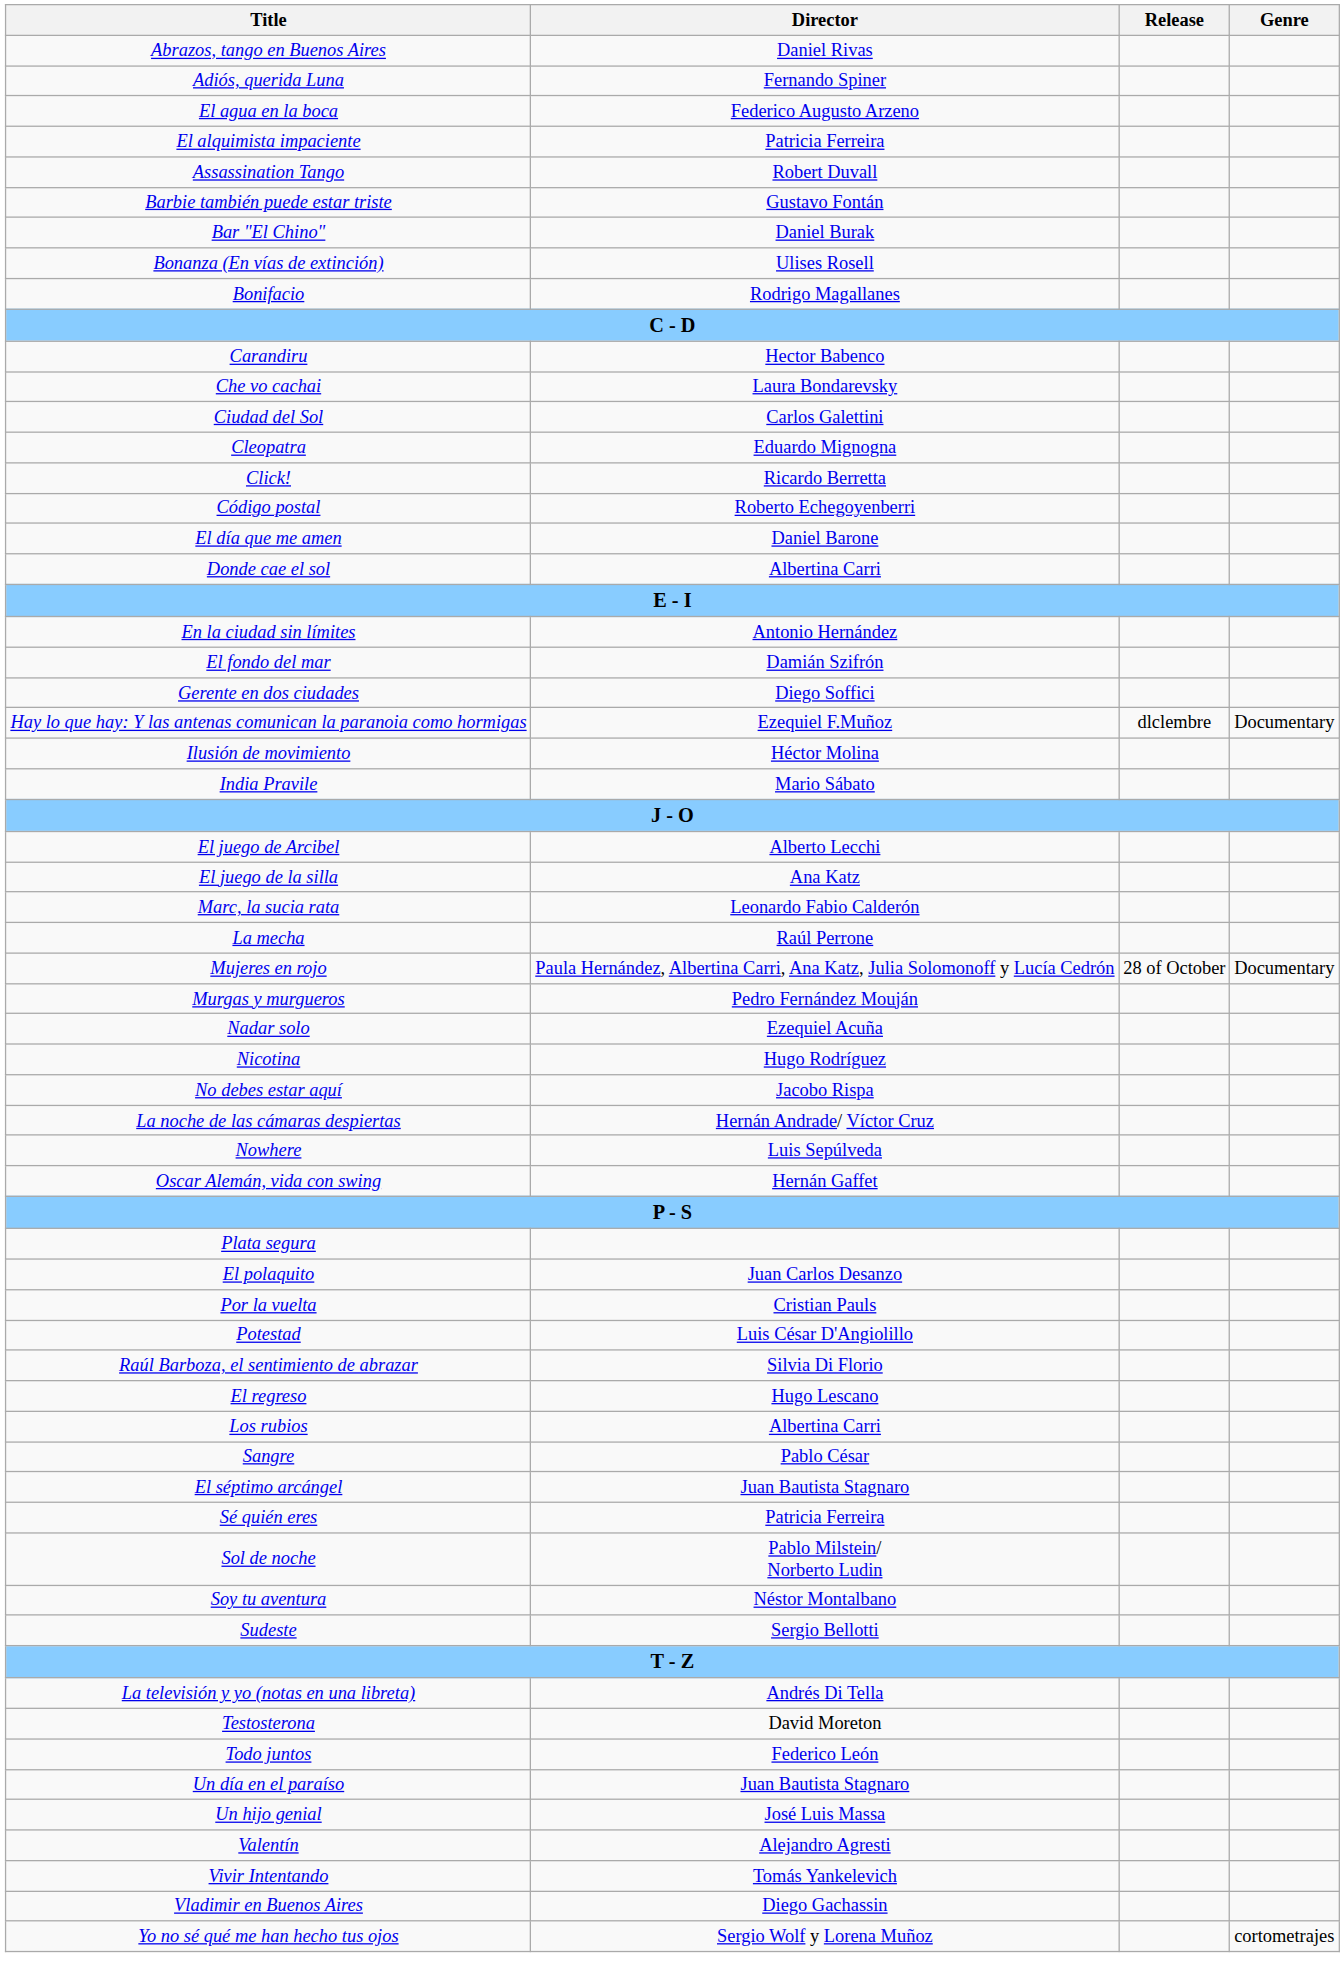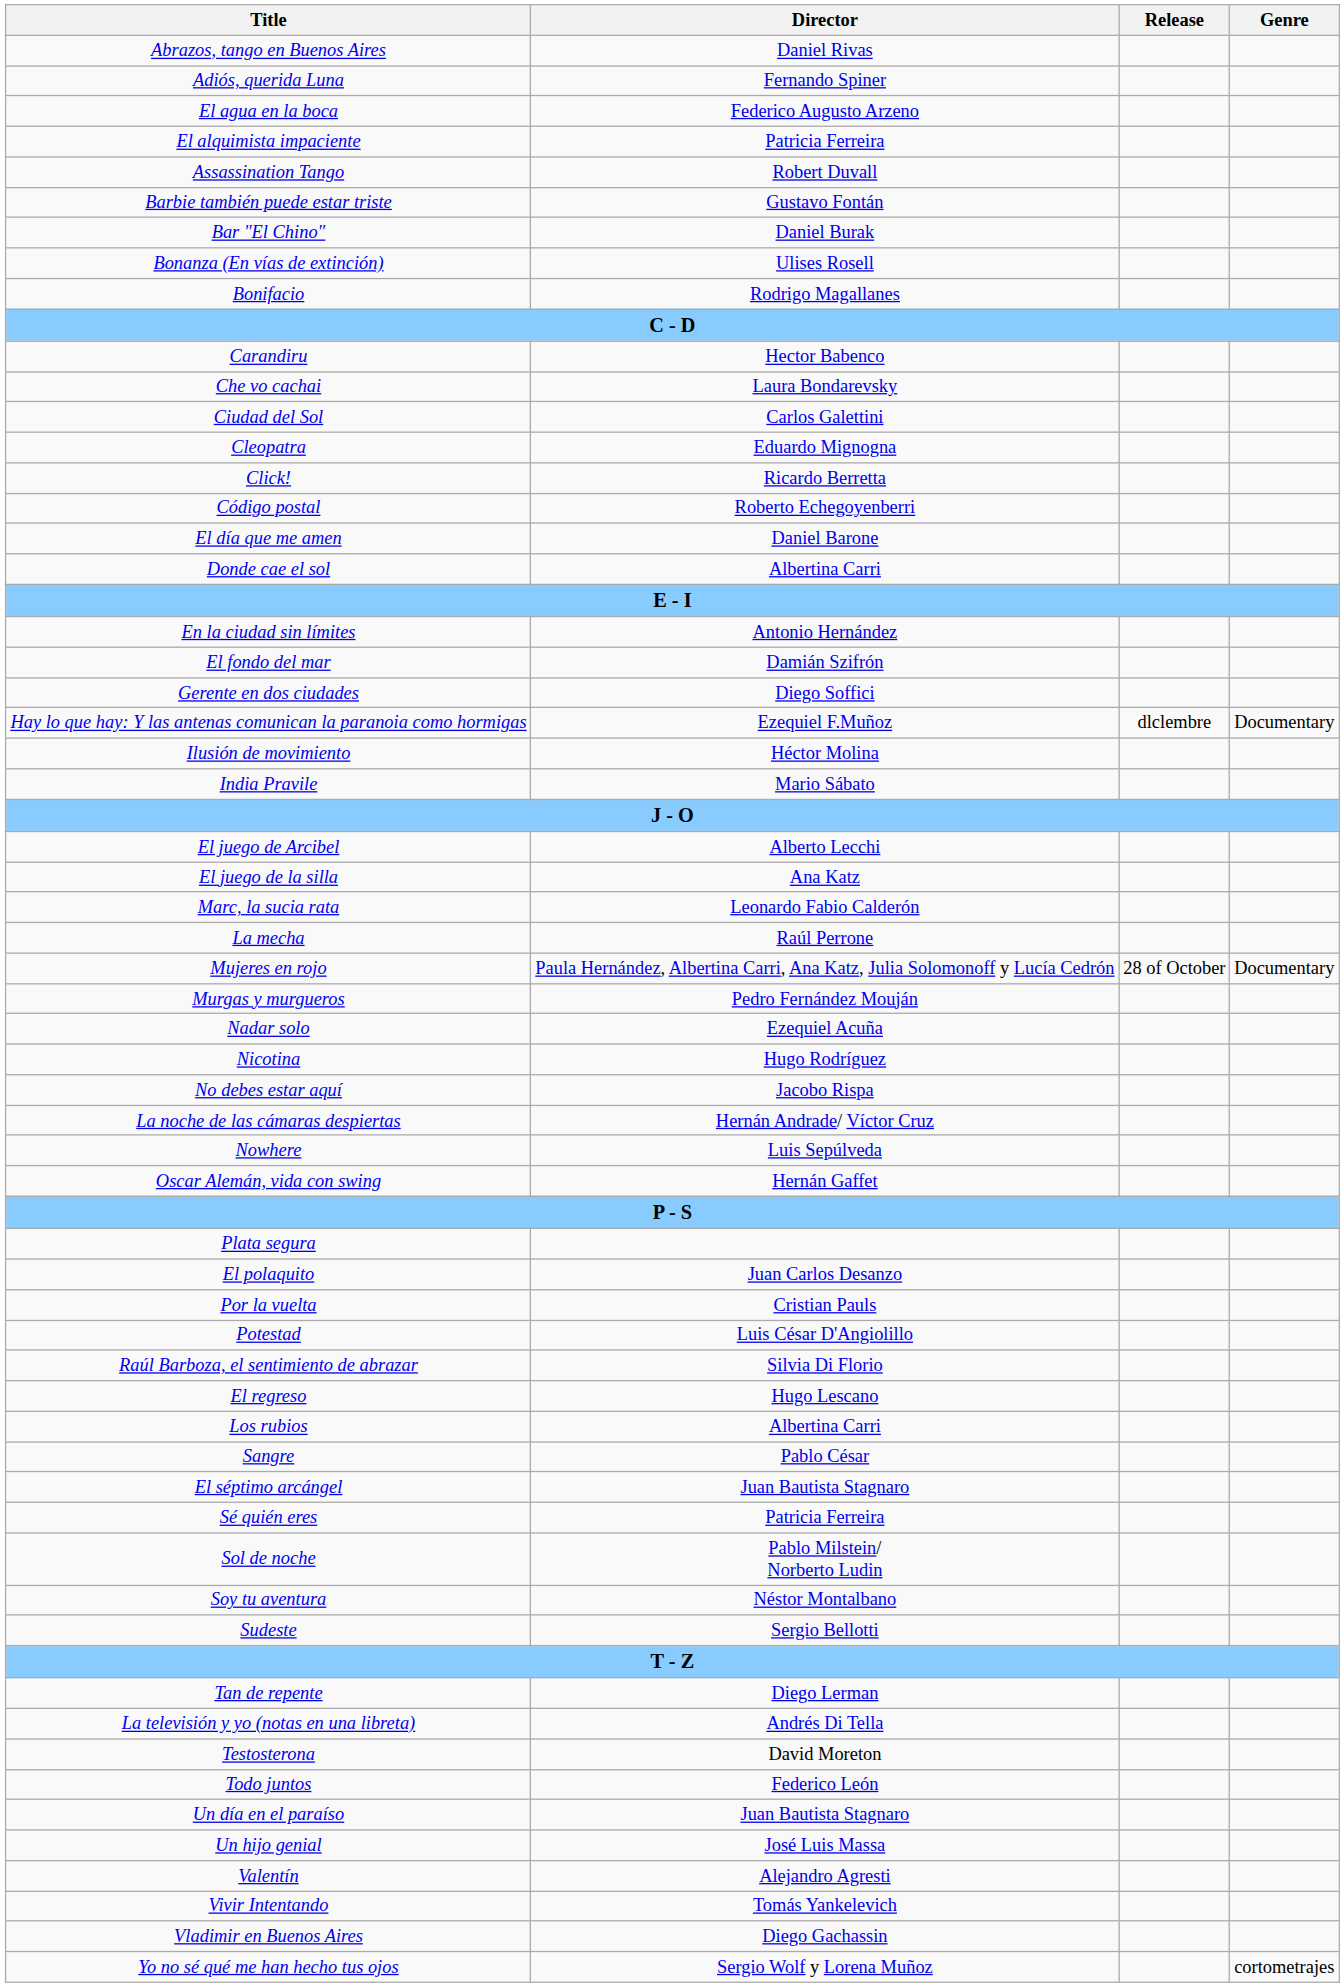 <table class="wikitable" style="margin:1em 0 1em 1em; text-align: center; font-size: 90%;">
 <tr>
 <th scope="col">Title</th>
 <th scope="col">Director</th>
 <th scope="col">Release</th>
 <th scope="col">Genre</th>
 </tr>
 <tr>
 <td><em><a href='#'>Abrazos, tango en Buenos Aires</a></em></td>
 <td><a href='#'>Daniel Rivas</a></td>
 <td></td>
 <td></td>
 </tr>
 <tr>
 <td><em><a href='#'>Adiós, querida Luna</a></em></td>
 <td><a href='#'>Fernando Spiner</a></td>
 <td></td>
 <td></td>
 </tr>
 <tr>
 <td><em><a href='#'>El agua en la boca</a></em></td>
 <td><a href='#'>Federico Augusto Arzeno</a></td>
 <td></td>
 <td></td>
 </tr>
 <tr>
 <td><em><a href='#'>El alquimista impaciente</a></em></td>
 <td><a href='#'>Patricia Ferreira</a></td>
 <td></td>
 <td></td>
 </tr>
 <tr>
 <td><em><a href='#'>Assassination Tango</a></em></td>
 <td><a href='#'>Robert Duvall</a></td>
 <td></td>
 <td></td>
 </tr>
 <tr>
 <td><em><a href='#'>Barbie también puede estar triste</a></em></td>
 <td><a href='#'>Gustavo Fontán</a></td>
 <td></td>
 <td></td>
 </tr>
 <tr>
 <td><em><a href='#'>Bar "El Chino"</a></em></td>
 <td><a href='#'>Daniel Burak</a></td>
 <td></td>
 <td></td>
 </tr>
 <tr>
 <td><em><a href='#'>Bonanza (En vías de extinción)</a></em></td>
 <td><a href='#'>Ulises Rosell</a></td>
 <td></td>
 <td></td>
 </tr>
 <tr>
 <td><em><a href='#'>Bonifacio</a></em></td>
 <td><a href='#'>Rodrigo Magallanes</a></td>
 <td></td>
 <td></td>
 </tr>
 <tr>
 <th colspan="4" style="background-color:#88ccff; font-size:110%;"><strong>C  -  D</strong></th>
 </tr>
 <tr>
 <td><em><a href='#'>Carandiru</a></em></td>
 <td><a href='#'>Hector Babenco</a></td>
 <td></td>
 <td></td>
 </tr>
 <tr>
 <td><em><a href='#'>Che vo cachai</a></em></td>
 <td><a href='#'>Laura Bondarevsky</a></td>
 <td></td>
 <td></td>
 </tr>
 <tr>
 <td><em><a href='#'>Ciudad del Sol</a></em></td>
 <td><a href='#'>Carlos Galettini</a></td>
 <td></td>
 <td></td>
 </tr>
 <tr>
 <td><em><a href='#'>Cleopatra</a></em></td>
 <td><a href='#'>Eduardo Mignogna</a></td>
 <td></td>
 <td></td>
 </tr>
 <tr>
 <td><em><a href='#'>Click!</a></em></td>
 <td><a href='#'>Ricardo Berretta</a></td>
 <td></td>
 <td></td>
 </tr>
 <tr>
 <td><em><a href='#'>Código postal</a></em></td>
 <td><a href='#'>Roberto Echegoyenberri</a></td>
 <td></td>
 <td></td>
 </tr>
 <tr>
 <td><em><a href='#'>El día que me amen</a></em></td>
 <td><a href='#'>Daniel Barone</a></td>
 <td></td>
 <td></td>
 </tr>
 <tr>
 <td><em><a href='#'>Donde cae el sol</a></em></td>
 <td><a href='#'>Albertina Carri</a></td>
 <td></td>
 <td></td>
 </tr>
 <tr>
 <th colspan="4" style="background-color:#88ccff; font-size:110%;"><strong>E  -  I</strong></th>
 </tr>
 <tr>
 <td><em><a href='#'>En la ciudad sin límites</a></em></td>
 <td><a href='#'>Antonio Hernández</a></td>
 <td></td>
 <td></td>
 </tr>
 <tr>
 <td><em><a href='#'>El fondo del mar</a></em></td>
 <td><a href='#'>Damián Szifrón</a></td>
 <td></td>
 <td></td>
 </tr>
 <tr>
 <td><em><a href='#'>Gerente en dos ciudades</a></em></td>
 <td><a href='#'>Diego Soffici</a></td>
 <td></td>
 <td></td>
 </tr>
 <tr>
 <td><em><a href='#'>Hay lo que hay: Y las antenas comunican la paranoia como hormigas</a></em></td>
 <td><a href='#'>Ezequiel F.Muñoz</a></td>
 <td>dlclembre</td>
 <td>Documentary</td>
 </tr>
 <tr>
 <td><em><a href='#'>Ilusión de movimiento</a></em></td>
 <td><a href='#'>Héctor Molina</a></td>
 <td></td>
 <td></td>
 </tr>
 <tr>
 <td><em><a href='#'>India Pravile</a></em></td>
 <td><a href='#'>Mario Sábato</a></td>
 <td></td>
 <td></td>
 </tr>
 <tr>
 <th colspan="4" style="background-color:#88ccff; font-size:110%;"><strong>J  -  O</strong></th>
 </tr>
 <tr>
 <td><em><a href='#'>El juego de Arcibel</a></em></td>
 <td><a href='#'>Alberto Lecchi</a></td>
 <td></td>
 <td></td>
 </tr>
 <tr>
 <td><em><a href='#'>El juego de la silla</a></em></td>
 <td><a href='#'>Ana Katz</a></td>
 <td></td>
 <td></td>
 </tr>
 <tr>
 <td><em><a href='#'>Marc, la sucia rata</a></em></td>
 <td><a href='#'>Leonardo Fabio Calderón</a></td>
 <td></td>
 <td></td>
 </tr>
 <tr>
 <td><em><a href='#'>La mecha</a></em></td>
 <td><a href='#'>Raúl Perrone</a></td>
 <td></td>
 <td></td>
 </tr>
 <tr>
 <td><em><a href='#'>Mujeres en rojo</a></em></td>
 <td><a href='#'>Paula Hernández</a>, <a href='#'>Albertina Carri</a>, <a href='#'>Ana Katz</a>, <a href='#'>Julia Solomonoff</a> y <a href='#'>Lucía Cedrón</a></td>
 <td>28 of October</td>
 <td>Documentary</td>
 </tr>
 <tr>
 <td><em><a href='#'>Murgas y murgueros</a></em></td>
 <td><a href='#'>Pedro Fernández Mouján</a></td>
 <td></td>
 <td></td>
 </tr>
 <tr>
 <td><em><a href='#'>Nadar solo</a></em></td>
 <td><a href='#'>Ezequiel Acuña</a></td>
 <td></td>
 <td></td>
 </tr>
 <tr>
 <td><em><a href='#'>Nicotina</a></em></td>
 <td><a href='#'>Hugo Rodríguez</a></td>
 <td></td>
 <td></td>
 </tr>
 <tr>
 <td><em><a href='#'>No debes estar aquí</a></em></td>
 <td><a href='#'>Jacobo Rispa</a></td>
 <td></td>
 <td></td>
 </tr>
 <tr>
 <td><em><a href='#'>La noche de las cámaras despiertas</a></em></td>
 <td><a href='#'>Hernán Andrade</a>/ <a href='#'>Víctor Cruz</a></td>
 <td></td>
 <td></td>
 </tr>
 <tr>
 <td><em><a href='#'>Nowhere</a></em></td>
 <td><a href='#'>Luis Sepúlveda</a></td>
 <td></td>
 <td></td>
 </tr>
 <tr>
 <td><em><a href='#'>Oscar Alemán, vida con swing</a></em></td>
 <td><a href='#'>Hernán Gaffet</a></td>
 <td></td>
 <td></td>
 </tr>
 <tr>
 <th colspan="4" style="background-color:#88ccff; font-size:110%;"><strong>P  -  S</strong></th>
 </tr>
 <tr>
 <td><em><a href='#'>Plata segura</a></em></td>
 <td></td>
 <td></td>
 <td></td>
 </tr>
 <tr>
 <td><em><a href='#'>El polaquito</a></em></td>
 <td><a href='#'>Juan Carlos Desanzo</a></td>
 <td></td>
 <td></td>
 </tr>
 <tr>
 <td><em><a href='#'>Por la vuelta</a></em></td>
 <td><a href='#'>Cristian Pauls</a></td>
 <td></td>
 <td></td>
 </tr>
 <tr>
 <td><em><a href='#'>Potestad</a></em></td>
 <td><a href='#'>Luis César D'Angiolillo</a></td>
 <td></td>
 <td></td>
 </tr>
 <tr>
 <td><em><a href='#'>Raúl Barboza, el sentimiento de abrazar</a></em></td>
 <td><a href='#'>Silvia Di Florio</a></td>
 <td></td>
 <td></td>
 </tr>
 <tr>
 <td><em><a href='#'>El regreso</a></em></td>
 <td><a href='#'>Hugo Lescano</a></td>
 <td></td>
 <td></td>
 </tr>
 <tr>
 <td><em><a href='#'>Los rubios</a></em></td>
 <td><a href='#'>Albertina Carri</a></td>
 <td></td>
 <td></td>
 </tr>
 <tr>
 <td><em><a href='#'>Sangre</a></em></td>
 <td><a href='#'>Pablo César</a></td>
 <td></td>
 <td></td>
 </tr>
 <tr>
 <td><em><a href='#'>El séptimo arcángel</a></em></td>
 <td><a href='#'>Juan Bautista Stagnaro</a></td>
 <td></td>
 <td></td>
 </tr>
 <tr>
 <td><em><a href='#'>Sé quién eres</a></em></td>
 <td><a href='#'>Patricia Ferreira</a></td>
 <td></td>
 <td></td>
 </tr>
 <tr>
 <td><em><a href='#'>Sol de noche</a></em></td>
 <td><a href='#'>Pablo Milstein</a>/<br> <a href='#'>Norberto Ludin</a></td>
 <td></td>
 <td></td>
 </tr>
 <tr>
 <td><em><a href='#'>Soy tu aventura</a></em></td>
 <td><a href='#'>Néstor Montalbano</a></td>
 <td></td>
 <td></td>
 </tr>
 <tr>
 <td><em><a href='#'>Sudeste</a></em></td>
 <td><a href='#'>Sergio Bellotti</a></td>
 <td></td>
 <td></td>
 </tr>
 <tr>
 <th colspan="4" style="background-color:#88ccff; font-size:110%;"><strong>T  -  Z</strong></th>
 </tr>
 <tr>
+<td><em><a href='#'>Tan de repente</a></em></td>
+<td><a href='#'>Diego Lerman</a></td>
+<td></td>
+<td></td>
+</tr>
+<tr>
 <td><em><a href='#'>La televisión y yo (notas en una libreta)</a></em></td>
 <td><a href='#'>Andrés Di Tella</a></td>
 <td></td>
 <td></td>
 </tr>
 <tr>
 <td><em><a href='#'>Testosterona</a></em></td>
 <td>David Moreton</td>
 <td></td>
 <td></td>
 </tr>
 <tr>
 <td><em><a href='#'>Todo juntos</a></em></td>
 <td><a href='#'>Federico León</a></td>
 <td></td>
 <td></td>
 </tr>
 <tr>
 <td><em><a href='#'>Un día en el paraíso</a></em></td>
 <td><a href='#'>Juan Bautista Stagnaro</a></td>
 <td></td>
 <td></td>
 </tr>
 <tr>
 <td><em><a href='#'>Un hijo genial</a></em></td>
 <td><a href='#'>José Luis Massa</a></td>
 <td></td>
 <td></td>
 </tr>
 <tr>
 <td><em><a href='#'>Valentín</a></em></td>
 <td><a href='#'>Alejandro Agresti</a></td>
 <td></td>
 <td></td>
 </tr>
 <tr>
 <td><em><a href='#'>Vivir Intentando</a></em></td>
 <td><a href='#'>Tomás Yankelevich</a></td>
 <td></td>
 <td></td>
 </tr>
 <tr>
 <td><em><a href='#'>Vladimir en Buenos Aires</a></em></td>
 <td><a href='#'>Diego Gachassin</a></td>
 <td></td>
 <td></td>
 </tr>
 <tr>
 <td><em><a href='#'>Yo no sé qué me han hecho tus ojos</a></em></td>
 <td><a href='#'>Sergio Wolf</a> y <a href='#'>Lorena Muñoz</a></td>
 <td></td>
 <td>cortometrajes</td>
 </tr>
 </table>
